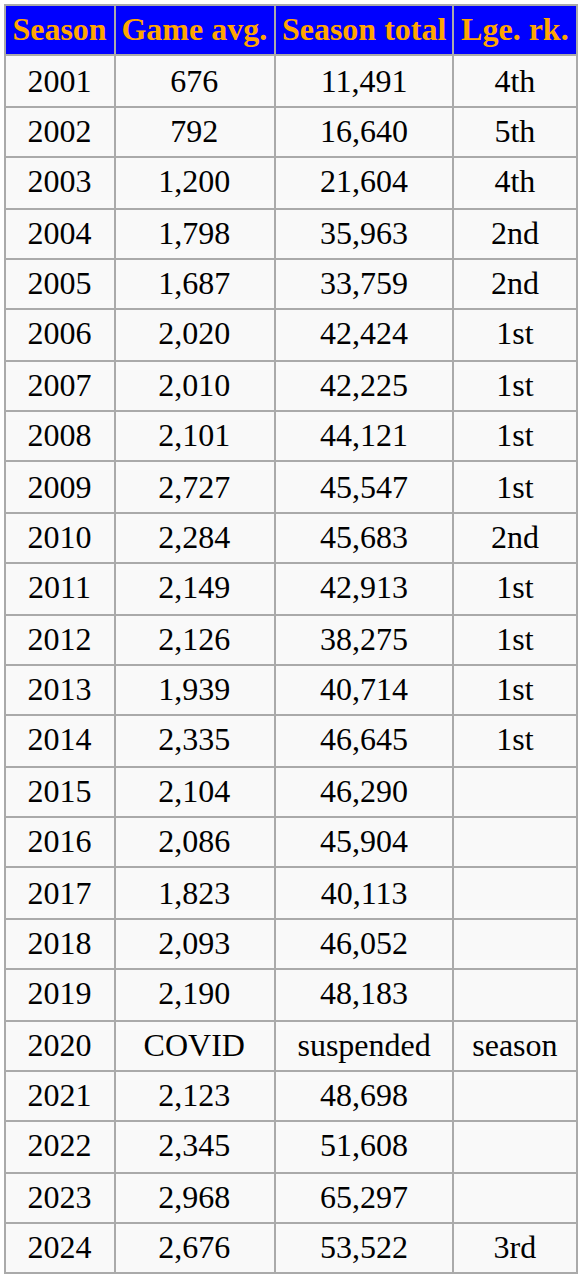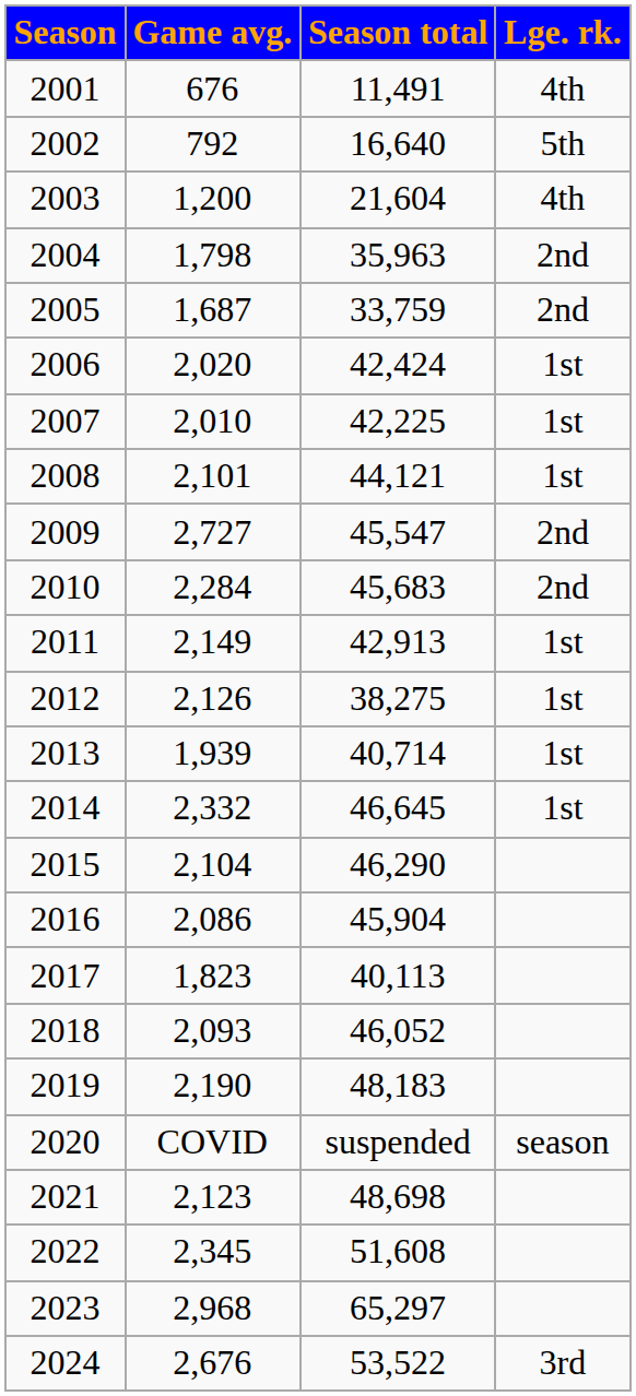 <table class="wikitable sortable">
 <tr>
 <th scope="col" style="background-color:blue; color:orange;">Season</th>
 <th scope="col" style="background-color:blue; color:orange;">Game avg.</th>
 <th scope="col" style="background-color:blue; color:orange;">Season total</th>
 <th scope="col" style="background-color:blue; color:orange;">Lge. rk.</th>
 </tr>
 <tr>
 <td align=center>2001</td>
 <td align=center>676</td>
 <td align=center>11,491</td>
 <td align=center>4th</td>
 </tr>
 <tr>
 <td align=center>2002</td>
 <td align=center>792</td>
 <td align=center>16,640</td>
 <td align=center>5th</td>
 </tr>
 <tr>
 <td align=center>2003</td>
 <td align=center>1,200</td>
 <td align=center>21,604</td>
 <td align=center>4th</td>
 </tr>
 <tr>
 <td align=center>2004</td>
 <td align=center>1,798</td>
 <td align=center>35,963</td>
 <td align=center>2nd</td>
 </tr>
 <tr>
 <td align=center>2005</td>
 <td align=center>1,687</td>
 <td align=center>33,759</td>
 <td align=center>2nd</td>
 </tr>
 <tr>
 <td align=center>2006</td>
 <td align=center>2,020</td>
 <td align=center>42,424</td>
 <td align=center>1st</td>
 </tr>
 <tr>
 <td align=center>2007</td>
 <td align=center>2,010</td>
 <td align=center>42,225</td>
 <td align=center>1st</td>
 </tr>
 <tr>
 <td align=center>2008</td>
 <td align=center>2,101</td>
 <td align=center>44,121</td>
 <td align=center>1st</td>
 </tr>
 <tr>
 <td align=center>2009</td>
 <td align=center>2,727</td>
 <td align=center>45,547</td>
-<td align=center>1st</td>
+<td align=center>2nd</td>
 </tr>
 <tr>
 <td align=center>2010</td>
 <td align=center>2,284</td>
 <td align=center>45,683</td>
 <td align=center>2nd</td>
 </tr>
 <tr>
 <td align=center>2011</td>
 <td align=center>2,149</td>
 <td align=center>42,913</td>
 <td align=center>1st</td>
 </tr>
 <tr>
 <td align=center>2012</td>
 <td align=center>2,126</td>
 <td align=center>38,275</td>
 <td align=center>1st</td>
 </tr>
 <tr>
 <td align=center>2013</td>
 <td align=center>1,939</td>
 <td align=center>40,714</td>
 <td align=center>1st</td>
 </tr>
 <tr>
 <td align=center>2014</td>
-<td align=center>2,335</td>
+<td align=center>2,332</td>
 <td align=center>46,645</td>
 <td align=center>1st</td>
 </tr>
 <tr>
 <td align=center>2015</td>
 <td align=center>2,104</td>
 <td align=center>46,290</td>
 <td align=center> </td>
 </tr>
 <tr>
 <td align=center>2016</td>
 <td align=center>2,086</td>
 <td align=center>45,904</td>
 <td align=center> </td>
 </tr>
 <tr>
 <td align=center>2017</td>
 <td align=center>1,823</td>
 <td align=center>40,113</td>
 <td align=center> </td>
 </tr>
 <tr>
 <td align=center>2018</td>
 <td align=center>2,093</td>
 <td align=center>46,052</td>
 <td align=center> </td>
 </tr>
 <tr>
 <td align=center>2019</td>
 <td align=center>2,190</td>
 <td align=center>48,183</td>
 <td align=center> </td>
 </tr>
 <tr>
 <td align=center>2020</td>
 <td align=center>COVID</td>
 <td align=center>suspended</td>
 <td align=center>season</td>
 </tr>
 <tr>
 <td align=center>2021</td>
 <td align=center>2,123</td>
 <td align=center>48,698</td>
 <td align=center> </td>
 </tr>
 <tr>
 <td align=center>2022</td>
 <td align=center>2,345</td>
 <td align=center>51,608</td>
 <td align=center> </td>
 </tr>
 <tr>
 <td align=center>2023</td>
 <td align=center>2,968</td>
 <td align=center>65,297</td>
 <td align=center> </td>
 </tr>
 <tr>
 <td align=center>2024</td>
 <td align=center>2,676</td>
 <td align=center>53,522</td>
 <td align=center>3rd</td>
 </tr>
 <tr class=sortbottom>
 </tr>
 </table>
